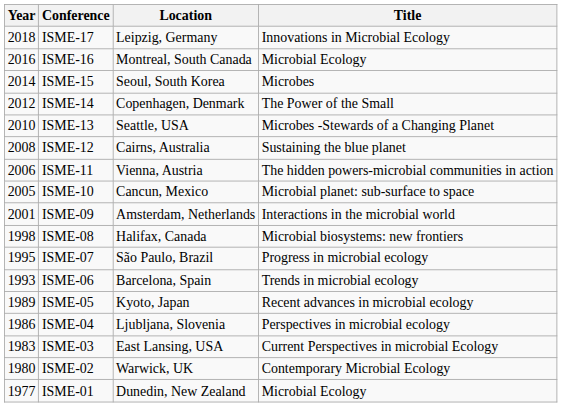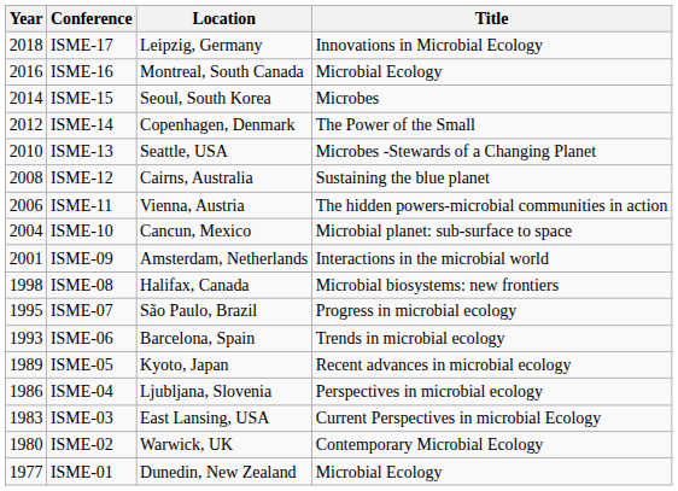 <table class="wikitable sortable">
 <tr>
 <th>Year</th>
 <th>Conference</th>
 <th>Location</th>
 <th>Title</th>
 </tr>
 <tr>
 <td>2018</td>
 <td>ISME-17</td>
 <td>Leipzig, Germany</td>
 <td>Innovations in Microbial Ecology</td>
 </tr>
 <tr>
 <td>2016</td>
 <td>ISME-16</td>
 <td>Montreal, South Canada</td>
 <td>Microbial Ecology</td>
 </tr>
 <tr>
 <td>2014</td>
 <td>ISME-15</td>
 <td>Seoul, South Korea</td>
 <td>Microbes</td>
 </tr>
 <tr>
 <td>2012</td>
 <td>ISME-14</td>
 <td>Copenhagen, Denmark</td>
 <td>The Power of the Small</td>
 </tr>
 <tr>
 <td>2010</td>
 <td>ISME-13</td>
 <td>Seattle, USA</td>
 <td>Microbes -Stewards of a Changing Planet</td>
 </tr>
 <tr>
 <td>2008</td>
 <td>ISME-12</td>
 <td>Cairns, Australia</td>
 <td>Sustaining the blue planet</td>
 </tr>
 <tr>
 <td>2006</td>
 <td>ISME-11</td>
 <td>Vienna, Austria</td>
 <td>The hidden powers-microbial communities in action</td>
 </tr>
 <tr>
-<td>2005</td>
+<td>2004</td>
 <td>ISME-10</td>
 <td>Cancun, Mexico</td>
 <td>Microbial planet: sub-surface to space</td>
 </tr>
 <tr>
 <td>2001</td>
 <td>ISME-09</td>
 <td>Amsterdam, Netherlands</td>
 <td>Interactions in the microbial world</td>
 </tr>
 <tr>
 <td>1998</td>
 <td>ISME-08</td>
 <td>Halifax, Canada</td>
 <td>Microbial biosystems: new frontiers</td>
 </tr>
 <tr>
 <td>1995</td>
 <td>ISME-07</td>
 <td>São Paulo, Brazil</td>
 <td>Progress in microbial ecology</td>
 </tr>
 <tr>
 <td>1993</td>
 <td>ISME-06</td>
 <td>Barcelona, Spain</td>
 <td>Trends in microbial ecology</td>
 </tr>
 <tr>
 <td>1989</td>
 <td>ISME-05</td>
 <td>Kyoto, Japan</td>
 <td>Recent advances in microbial ecology</td>
 </tr>
 <tr>
 <td>1986</td>
 <td>ISME-04</td>
 <td>Ljubljana, Slovenia</td>
 <td>Perspectives in microbial ecology</td>
 </tr>
 <tr>
 <td>1983</td>
 <td>ISME-03</td>
 <td>East Lansing, USA</td>
 <td>Current Perspectives in microbial Ecology</td>
 </tr>
 <tr>
 <td>1980</td>
 <td>ISME-02</td>
 <td>Warwick, UK</td>
 <td>Contemporary Microbial Ecology</td>
 </tr>
 <tr>
 <td>1977</td>
 <td>ISME-01</td>
 <td>Dunedin, New Zealand</td>
 <td>Microbial Ecology</td>
 </tr>
 </table>
